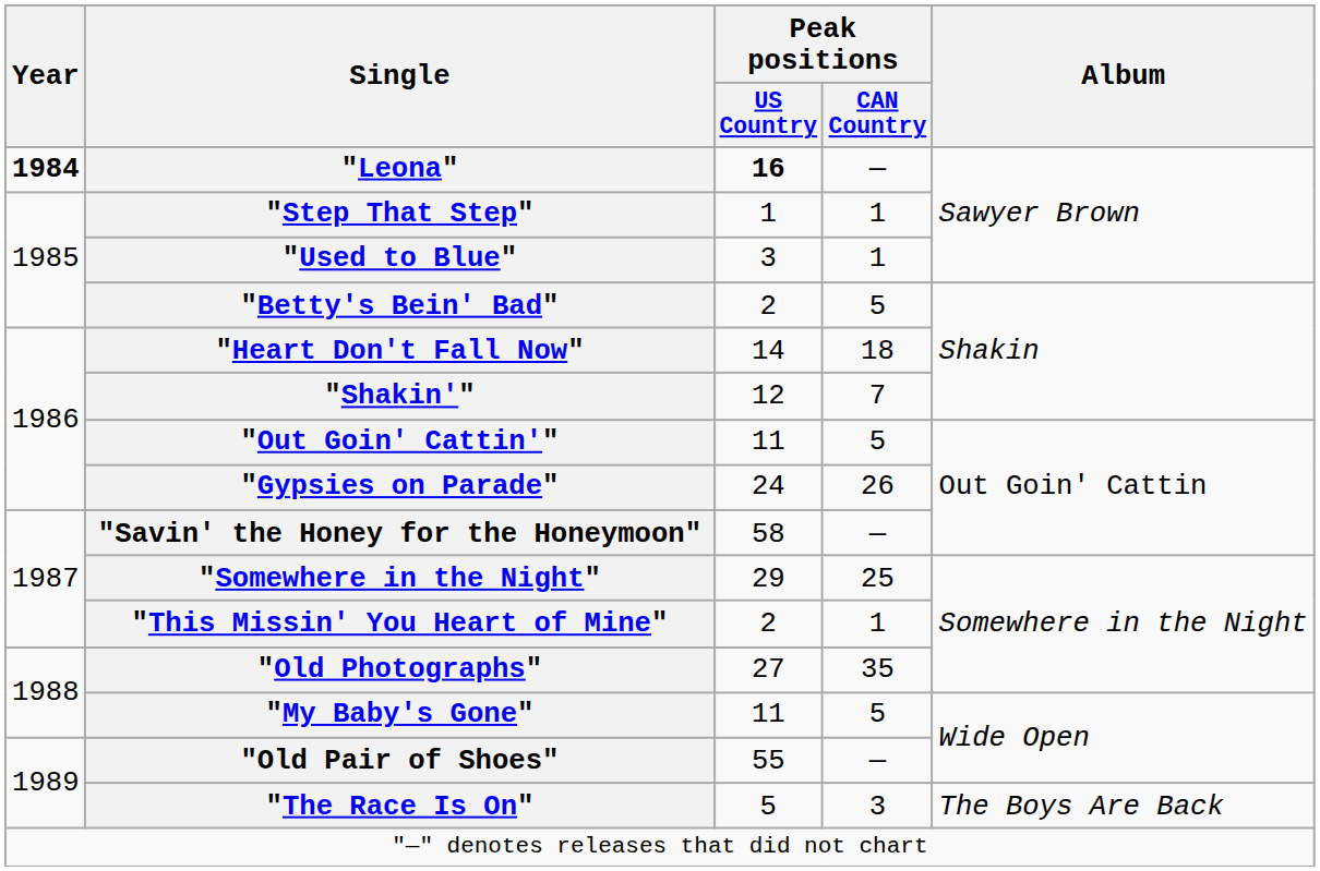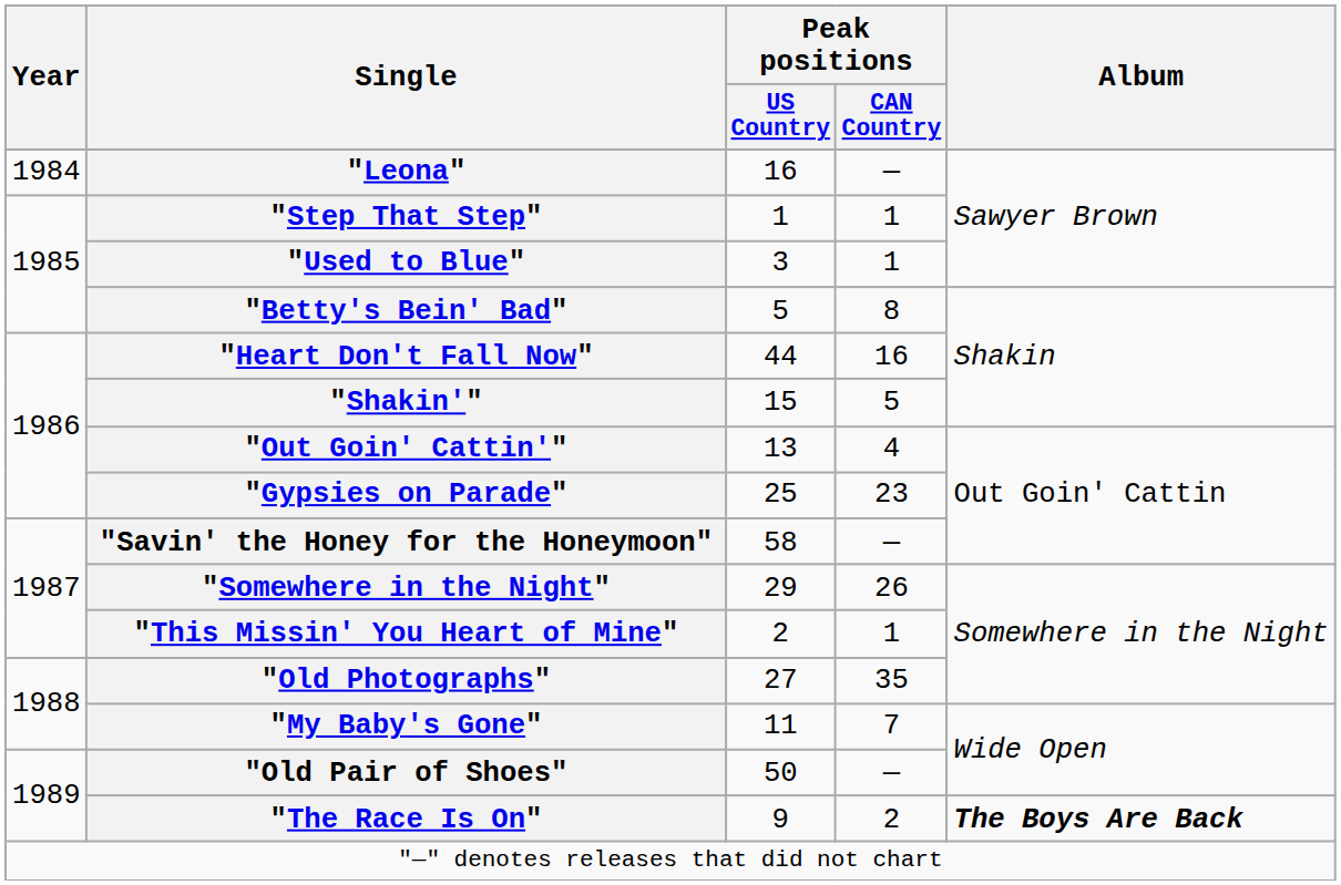 <table class="wikitable plainrowheaders" style="text-align:center;">
 <tr>
 <th rowspan="2">Year</th>
 <th rowspan="2" style="width:22em;">Single</th>
 <th colspan="2">Peak positions</th>
 <th rowspan="2">Album</th>
 </tr>
 <tr style="font-size:smaller;">
 <th width="40"><a href='#'>US Country</a><br></th>
 <th width="40"><a href='#'>CAN Country</a><br></th>
 </tr>
 <tr>
-<td><strong>1984</strong></td>
+<td>1984</td>
 <th scope="row">"<a href='#'>Leona</a>"</th>
-<td><strong>16</strong></td>
+<td>16</td>
 <td>—</td>
 <td align="left" rowspan="3"><em>Sawyer Brown</em></td>
 </tr>
 <tr>
 <td rowspan="3">1985</td>
 <th scope="row">"<a href='#'>Step That Step</a>"</th>
 <td>1</td>
 <td>1</td>
 </tr>
 <tr>
 <th scope="row">"<a href='#'>Used to Blue</a>"</th>
 <td>3</td>
 <td>1</td>
 </tr>
 <tr>
 <th scope="row">"<a href='#'>Betty's Bein' Bad</a>"</th>
-<td>2</td>
 <td>5</td>
+<td>8</td>
 <td align="left" rowspan="3"><em>Shakin<strong></td>
 </tr>
 <tr>
 <td rowspan="4">1986</td>
 <th scope="row">"<a href='#'>Heart Don't Fall Now</a>"</th>
-<td>14</td>
-<td>18</td>
+<td>44</td>
+<td>16</td>
 </tr>
 <tr>
 <th scope="row">"<a href='#'>Shakin'</a>"</th>
-<td>12</td>
-<td>7</td>
+<td>15</td>
+<td>5</td>
 </tr>
 <tr>
 <th scope="row">"<a href='#'>Out Goin' Cattin'</a>" </th>
-<td>11</td>
-<td>5</td>
+<td>13</td>
+<td>4</td>
 <td align="left" rowspan="3"></em>Out Goin' Cattin</strong></td>
 </tr>
 <tr>
 <th scope="row">"<a href='#'>Gypsies on Parade</a>"</th>
-<td>24</td>
-<td>26</td>
+<td>25</td>
+<td>23</td>
 </tr>
 <tr>
 <td rowspan="3">1987</td>
 <th scope="row">"Savin' the Honey for the Honeymoon"</th>
 <td>58</td>
 <td>—</td>
 </tr>
 <tr>
 <th scope="row">"<a href='#'>Somewhere in the Night</a>"</th>
 <td>29</td>
-<td>25</td>
+<td>26</td>
 <td align="left" rowspan="3"><em>Somewhere in the Night</em></td>
 </tr>
 <tr>
 <th scope="row">"<a href='#'>This Missin' You Heart of Mine</a>"</th>
 <td>2</td>
 <td>1</td>
 </tr>
 <tr>
 <td rowspan="2">1988</td>
 <th scope="row">"<a href='#'>Old Photographs</a>"</th>
 <td>27</td>
 <td>35</td>
 </tr>
 <tr>
 <th scope="row">"<a href='#'>My Baby's Gone</a>"</th>
 <td>11</td>
-<td>5</td>
+<td>7</td>
 <td align="left" rowspan="2"><em>Wide Open</em></td>
 </tr>
 <tr>
 <td rowspan="2">1989</td>
 <th scope="row">"Old Pair of Shoes"</th>
-<td>55</td>
+<td>50</td>
 <td>—</td>
 </tr>
 <tr>
 <th scope="row">"<a href='#'>The Race Is On</a>"</th>
-<td>5</td>
-<td>3</td>
-<td align="left"><em>The Boys Are Back</em></td>
+<td>9</td>
+<td>2</td>
+<td align="left"><strong><em>The Boys Are Back</em></strong></td>
 </tr>
 <tr>
 <td colspan="5" style="font-size:8pt">"—" denotes releases that did not chart</td>
 </tr>
 </table>
